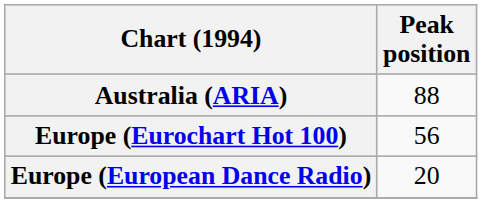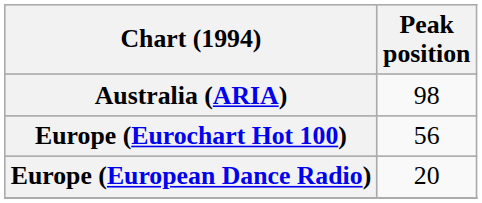 <table class="wikitable sortable plainrowheaders" style="text-align:center">
 <tr>
 <th scope="col">Chart (1994)</th>
 <th scope="col">Peak<br>position</th>
 </tr>
 <tr>
 <th scope="row">Australia (<a href='#'>ARIA</a>)</th>
-<td>88</td>
+<td>98</td>
 </tr>
 <tr>
 <th scope="row">Europe (<a href='#'>Eurochart Hot 100</a>)</th>
 <td>56</td>
 </tr>
 <tr>
 <th scope="row">Europe (<a href='#'>European Dance Radio</a>)</th>
 <td>20</td>
 </tr>
 <tr>
 </tr>
 <tr>
 </tr>
 </table>
